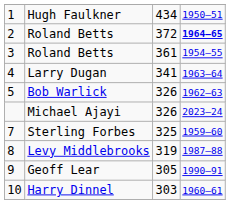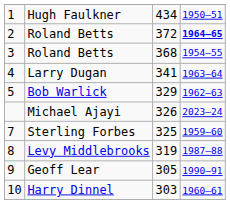 <table class="wikitable">
 <tr>
 </tr>
 <tr>
 <td>1</td>
 <td>Hugh Faulkner</td>
 <td>434</td>
 <td style="font-size:80%;"><a href='#'>1950–51</a></td>
 </tr>
 <tr>
 <td>2</td>
 <td>Roland Betts</td>
 <td>372</td>
 <td style="font-size:80%;"><strong><a href='#'>1964–65</a></strong></td>
 </tr>
 <tr>
 <td>3</td>
 <td>Roland Betts</td>
-<td>361</td>
+<td>368</td>
 <td style="font-size:80%;"><a href='#'>1954–55</a></td>
 </tr>
 <tr>
 <td>4</td>
 <td>Larry Dugan</td>
 <td>341</td>
 <td style="font-size:80%;"><a href='#'>1963–64</a></td>
 </tr>
 <tr>
 <td>5</td>
 <td><a href='#'>Bob Warlick</a></td>
-<td>326</td>
+<td>329</td>
 <td style="font-size:80%;"><a href='#'>1962–63</a></td>
 </tr>
 <tr>
 <td></td>
 <td>Michael Ajayi</td>
 <td>326</td>
 <td style="font-size:80%;"><a href='#'>2023–24</a></td>
 </tr>
 <tr>
 <td>7</td>
 <td>Sterling Forbes</td>
 <td>325</td>
 <td style="font-size:80%;"><a href='#'>1959–60</a></td>
 </tr>
 <tr>
 <td>8</td>
 <td><a href='#'>Levy Middlebrooks</a></td>
 <td>319</td>
 <td style="font-size:80%;"><a href='#'>1987–88</a></td>
 </tr>
 <tr>
 <td>9</td>
 <td>Geoff Lear</td>
 <td>305</td>
 <td style="font-size:80%;"><a href='#'>1990–91</a></td>
 </tr>
 <tr>
 <td>10</td>
 <td><a href='#'>Harry Dinnel</a></td>
 <td>303</td>
 <td style="font-size:80%;"><a href='#'>1960–61</a></td>
 </tr>
 </table>
